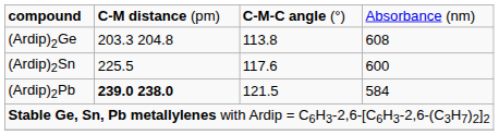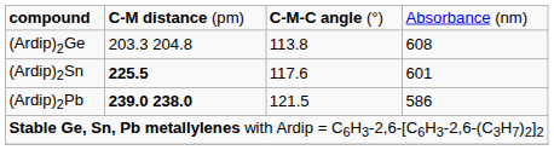 <table align="center"  class="wikitable">
 <tr>
 <td><strong>compound</strong></td>
 <td><strong>C-M distance</strong> (pm)</td>
 <td><strong>C-M-C angle</strong> (°)</td>
 <td><a href='#'>Absorbance</a> (nm)</td>
 </tr>
 <tr>
 <td>(Ardip)<sub>2</sub>Ge</td>
 <td>203.3 204.8</td>
 <td>113.8</td>
 <td>608</td>
 </tr>
 <tr>
 <td>(Ardip)<sub>2</sub>Sn</td>
-<td>225.5</td>
+<td><strong>225.5</strong></td>
 <td>117.6</td>
-<td>600</td>
+<td>601</td>
 </tr>
 <tr>
 <td>(Ardip)<sub>2</sub>Pb</td>
 <td><strong>239.0 238.0</strong></td>
 <td>121.5</td>
-<td>584</td>
+<td>586</td>
 </tr>
 <tr>
 <td colspan=100%><strong>Stable Ge, Sn, Pb metallylenes</strong> with Ardip = C<sub>6</sub>H<sub>3</sub>-2,6-[C<sub>6</sub>H<sub>3</sub>-2,6-(C<sub>3</sub>H<sub>7</sub>)<sub>2</sub>]<sub>2</sub> </td>
 </tr>
 <tr>
 </tr>
 </table>
